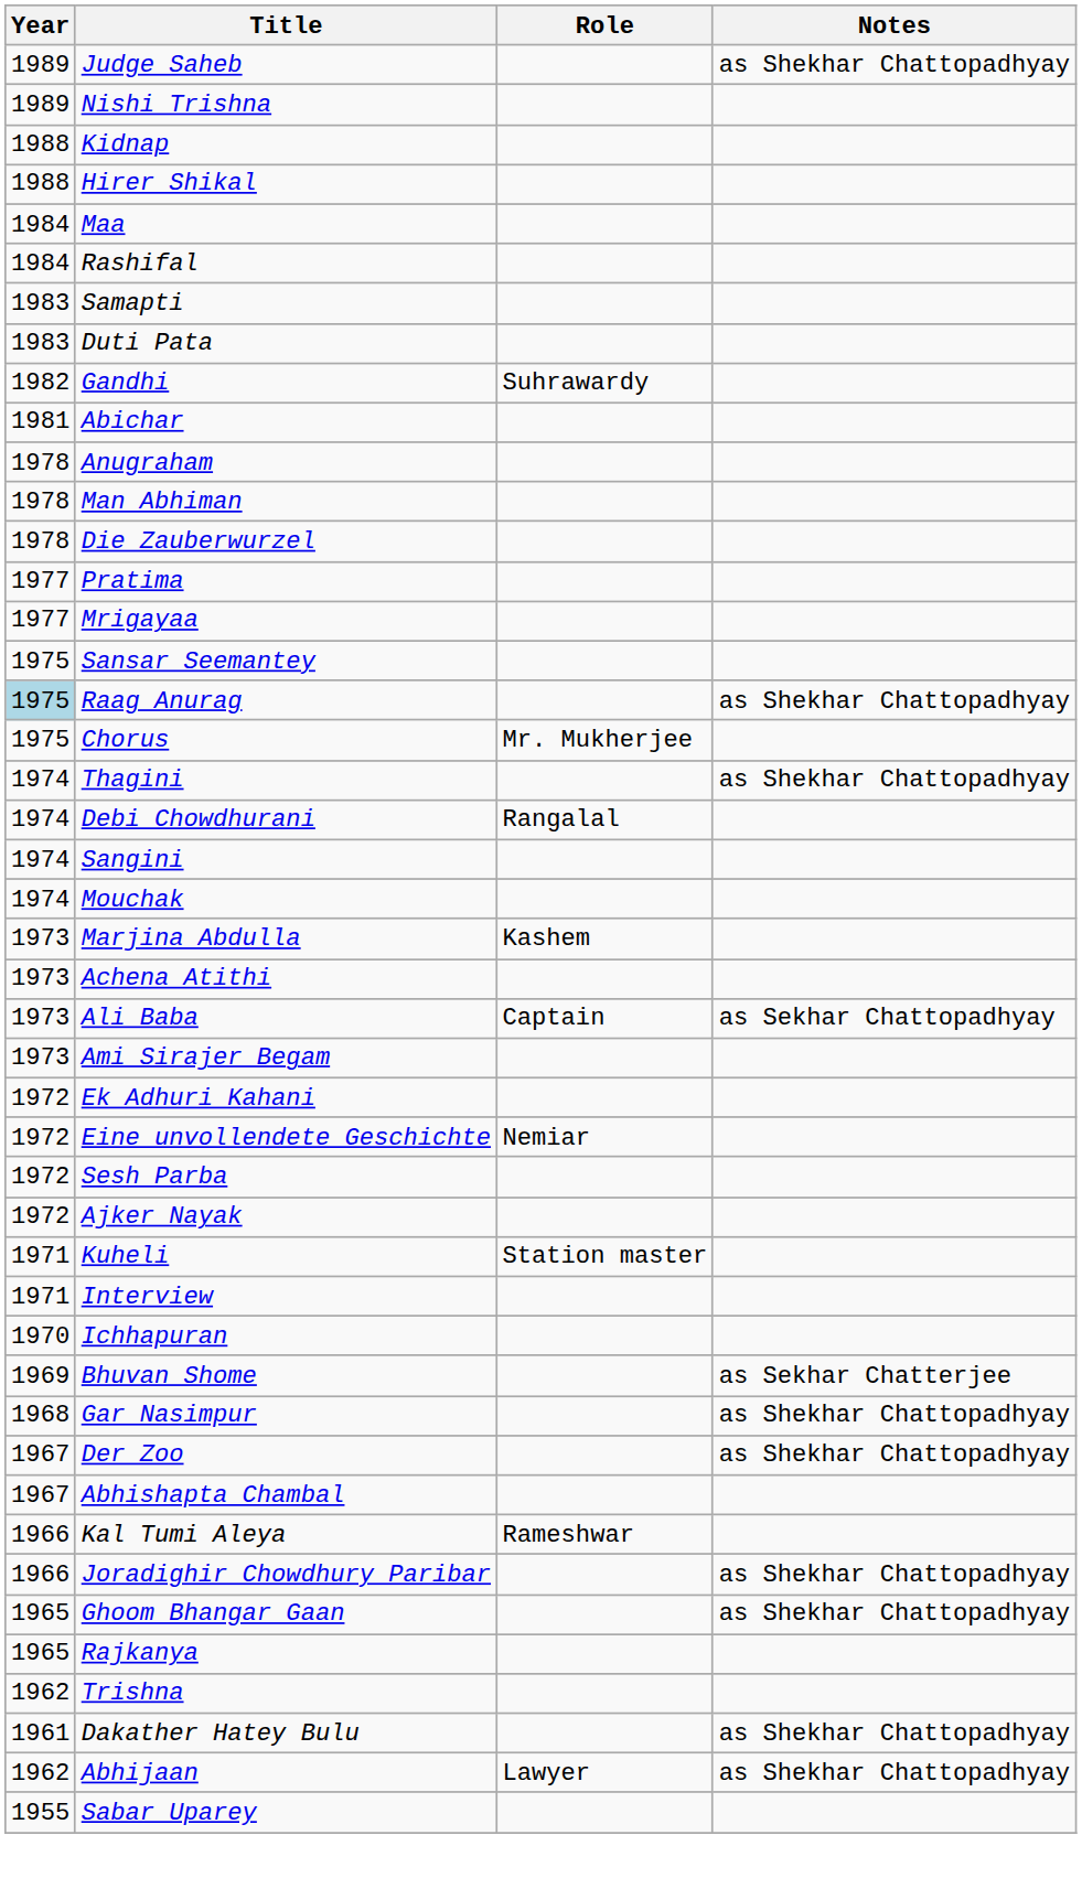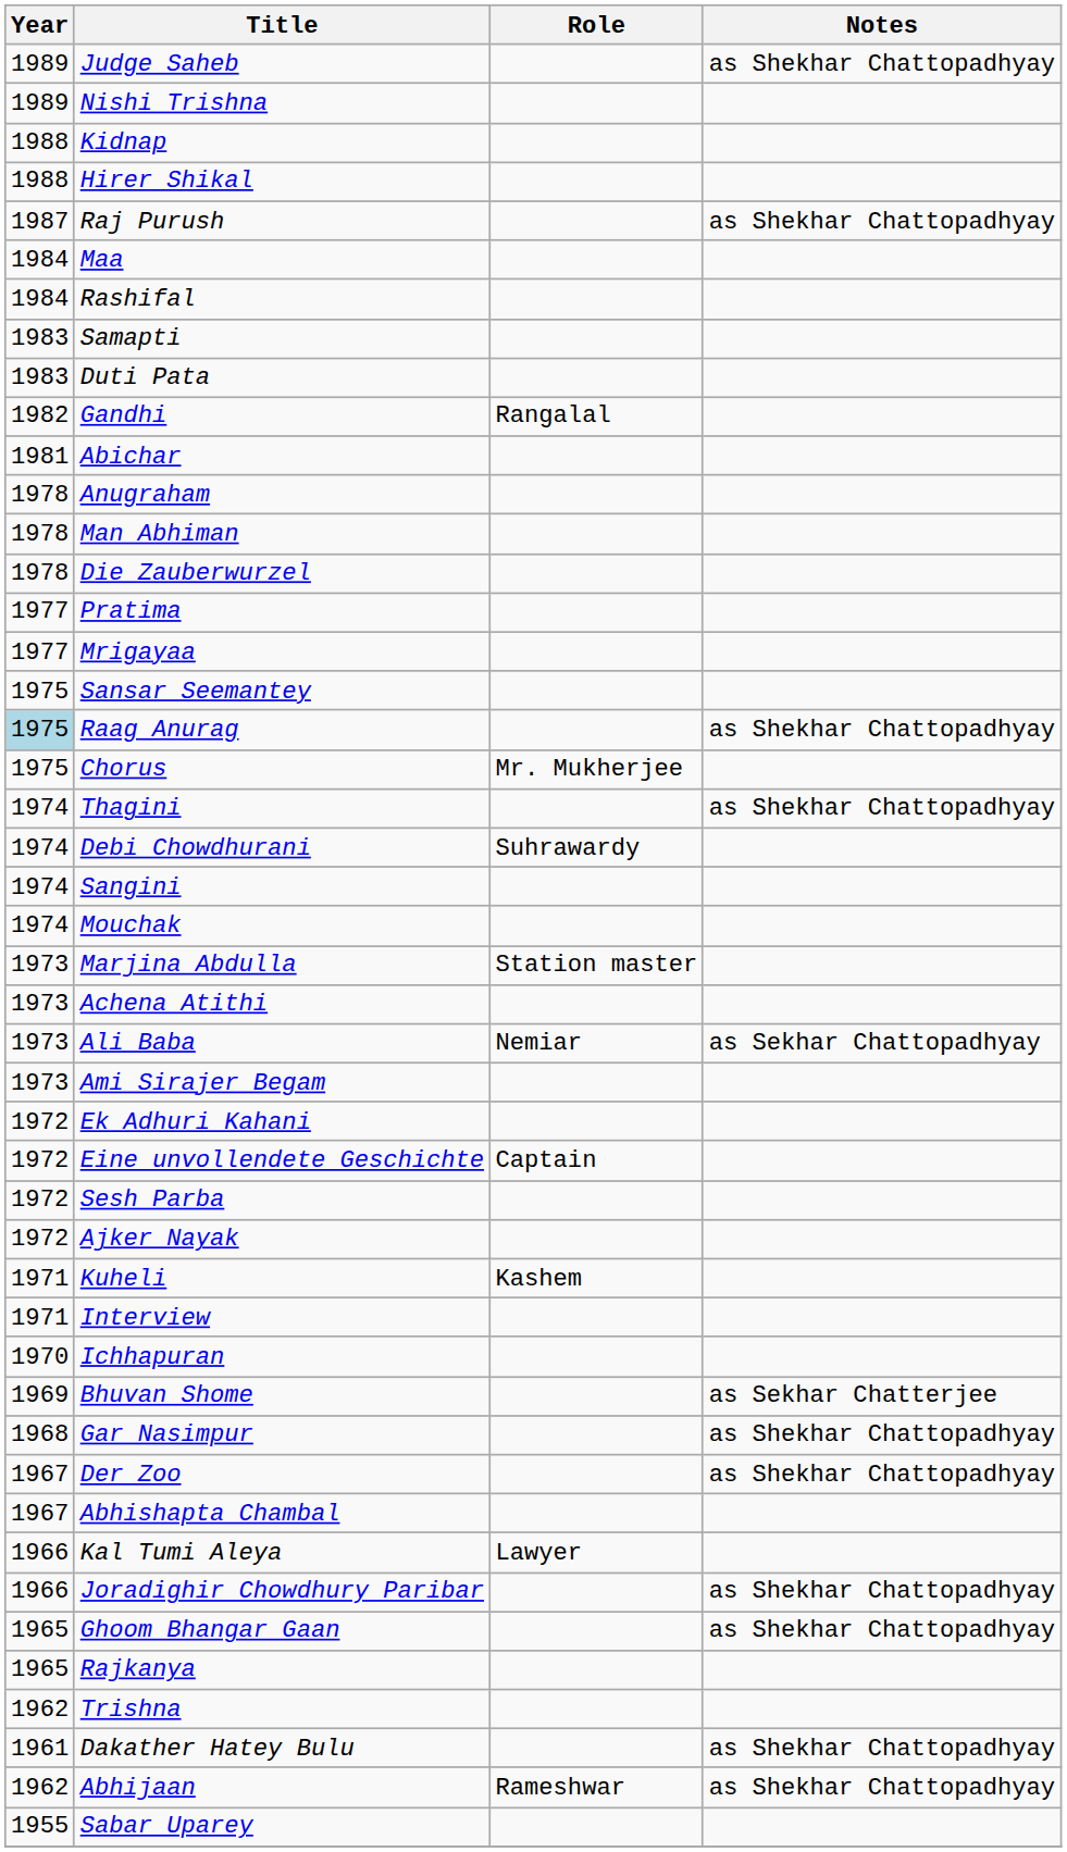 <table class="wikitable sortable">
 <tr>
 <th>Year</th>
 <th>Title</th>
 <th>Role</th>
 <th>Notes</th>
 </tr>
 <tr>
 <td>1989</td>
 <td><em><a href='#'>Judge Saheb</a></em></td>
 <td></td>
 <td>as Shekhar Chattopadhyay</td>
 </tr>
 <tr>
 <td>1989</td>
 <td><em><a href='#'>Nishi Trishna</a></em></td>
 <td></td>
 <td></td>
 </tr>
 <tr>
 <td>1988</td>
 <td><em><a href='#'>Kidnap</a></em></td>
 <td></td>
 <td></td>
 </tr>
 <tr>
 <td>1988</td>
 <td><em><a href='#'>Hirer Shikal</a></em></td>
 <td></td>
 <td></td>
 </tr>
 <tr>
+<td>1987</td>
+<td><em>Raj Purush</em></td>
+<td></td>
+<td>as Shekhar Chattopadhyay</td>
+</tr>
+<tr>
 <td>1984</td>
 <td><em><a href='#'>Maa</a></em></td>
 <td></td>
 <td></td>
 </tr>
 <tr>
 <td>1984</td>
 <td><em>Rashifal</em></td>
 <td></td>
 <td></td>
 </tr>
 <tr>
 <td>1983</td>
 <td><em>Samapti</em></td>
 <td></td>
 <td></td>
 </tr>
 <tr>
 <td>1983</td>
 <td><em>Duti Pata</em></td>
 <td></td>
 <td></td>
 </tr>
 <tr>
 <td>1982</td>
 <td><em><a href='#'>Gandhi</a></em></td>
-<td>Suhrawardy</td>
+<td>Rangalal</td>
 <td></td>
 </tr>
 <tr>
 <td>1981</td>
 <td><em><a href='#'>Abichar</a></em></td>
 <td></td>
 <td></td>
 </tr>
 <tr>
 <td>1978</td>
 <td><em><a href='#'>Anugraham</a></em></td>
 <td></td>
 <td></td>
 </tr>
 <tr>
 <td>1978</td>
 <td><em><a href='#'>Man Abhiman</a></em></td>
 <td></td>
 <td></td>
 </tr>
 <tr>
 <td>1978</td>
 <td><em><a href='#'>Die Zauberwurzel</a></em></td>
 <td></td>
 <td></td>
 </tr>
 <tr>
 <td>1977</td>
 <td><em><a href='#'>Pratima</a></em></td>
 <td></td>
 <td></td>
 </tr>
 <tr>
 <td>1977</td>
 <td><em><a href='#'>Mrigayaa</a></em></td>
 <td></td>
 <td></td>
 </tr>
 <tr>
 <td>1975</td>
 <td><em><a href='#'>Sansar Seemantey</a></em></td>
 <td></td>
 <td></td>
 </tr>
 <tr>
 <td style="background: lightblue;">1975</td>
 <td><em><a href='#'>Raag Anurag</a></em></td>
 <td></td>
 <td>as Shekhar Chattopadhyay</td>
 </tr>
 <tr>
 <td>1975</td>
 <td><em><a href='#'>Chorus</a></em></td>
 <td>Mr. Mukherjee</td>
 <td></td>
 </tr>
 <tr>
 <td>1974</td>
 <td><em><a href='#'>Thagini</a></em></td>
 <td></td>
 <td>as Shekhar Chattopadhyay</td>
 </tr>
 <tr>
 <td>1974</td>
 <td><em><a href='#'>Debi Chowdhurani</a></em></td>
-<td>Rangalal</td>
+<td>Suhrawardy</td>
 <td></td>
 </tr>
 <tr>
 <td>1974</td>
 <td><em><a href='#'>Sangini</a></em></td>
 <td></td>
 <td></td>
 </tr>
 <tr>
 <td>1974</td>
 <td><em><a href='#'>Mouchak</a></em></td>
 <td></td>
 <td></td>
 </tr>
 <tr>
 <td>1973</td>
 <td><em><a href='#'>Marjina Abdulla</a></em></td>
-<td>Kashem</td>
+<td>Station master</td>
 <td></td>
 </tr>
 <tr>
 <td>1973</td>
 <td><em><a href='#'>Achena Atithi</a></em></td>
 <td></td>
 <td></td>
 </tr>
 <tr>
 <td>1973</td>
 <td><em><a href='#'>Ali Baba</a></em></td>
-<td>Captain</td>
+<td>Nemiar</td>
 <td>as Sekhar Chattopadhyay</td>
 </tr>
 <tr>
 <td>1973</td>
 <td><em><a href='#'>Ami Sirajer Begam</a></em></td>
 <td></td>
 <td></td>
 </tr>
 <tr>
 <td>1972</td>
 <td><em><a href='#'>Ek Adhuri Kahani</a></em></td>
 <td></td>
 <td></td>
 </tr>
 <tr>
 <td>1972</td>
 <td><em><a href='#'>Eine unvollendete Geschichte</a></em></td>
-<td>Nemiar</td>
+<td>Captain</td>
 <td></td>
 </tr>
 <tr>
 <td>1972</td>
 <td><em><a href='#'>Sesh Parba</a></em></td>
 <td></td>
 <td></td>
 </tr>
 <tr>
 <td>1972</td>
 <td><em><a href='#'>Ajker Nayak</a></em></td>
 <td></td>
 <td></td>
 </tr>
 <tr>
 <td>1971</td>
 <td><em><a href='#'>Kuheli</a></em></td>
-<td>Station master</td>
+<td>Kashem</td>
 <td></td>
 </tr>
 <tr>
 <td>1971</td>
 <td><em><a href='#'>Interview</a></em></td>
 <td></td>
 <td></td>
 </tr>
 <tr>
 <td>1970</td>
 <td><em><a href='#'>Ichhapuran</a></em></td>
 <td></td>
 <td></td>
 </tr>
 <tr>
 <td>1969</td>
 <td><em><a href='#'>Bhuvan Shome</a></em></td>
 <td></td>
 <td>as Sekhar Chatterjee</td>
 </tr>
 <tr>
 <td>1968</td>
 <td><em><a href='#'>Gar Nasimpur</a></em></td>
 <td></td>
 <td>as Shekhar Chattopadhyay</td>
 </tr>
 <tr>
 <td>1967</td>
 <td><em><a href='#'>Der Zoo</a></em></td>
 <td></td>
 <td>as Shekhar Chattopadhyay</td>
 </tr>
 <tr>
 <td>1967</td>
 <td><em><a href='#'>Abhishapta Chambal</a></em></td>
 <td></td>
 <td></td>
 </tr>
 <tr>
 <td>1966</td>
 <td><em>Kal Tumi Aleya</em></td>
-<td>Rameshwar</td>
+<td>Lawyer</td>
 <td></td>
 </tr>
 <tr>
 <td>1966</td>
 <td><em><a href='#'>Joradighir Chowdhury Paribar</a></em></td>
 <td></td>
 <td>as Shekhar Chattopadhyay</td>
 </tr>
 <tr>
 <td>1965</td>
 <td><em><a href='#'>Ghoom Bhangar Gaan</a></em></td>
 <td></td>
 <td>as Shekhar Chattopadhyay</td>
 </tr>
 <tr>
 <td>1965</td>
 <td><em><a href='#'>Rajkanya</a></em></td>
 <td></td>
 <td></td>
 </tr>
 <tr>
 <td>1962</td>
 <td><em><a href='#'>Trishna</a></em></td>
 <td></td>
 <td></td>
 </tr>
 <tr>
 <td>1961</td>
 <td><em>Dakather Hatey Bulu</em></td>
 <td></td>
 <td>as Shekhar Chattopadhyay</td>
 </tr>
 <tr>
 <td>1962</td>
 <td><em><a href='#'>Abhijaan</a></em></td>
-<td>Lawyer</td>
+<td>Rameshwar</td>
 <td>as Shekhar Chattopadhyay</td>
 </tr>
 <tr>
 <td>1955</td>
 <td><em><a href='#'>Sabar Uparey</a></em></td>
 <td></td>
 <td></td>
 </tr>
 <tr>
 </tr>
 </table>
